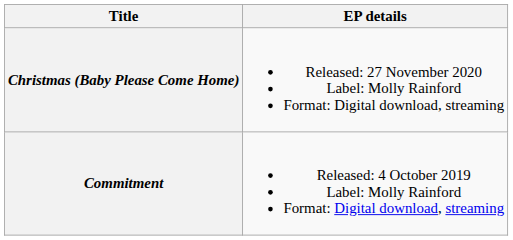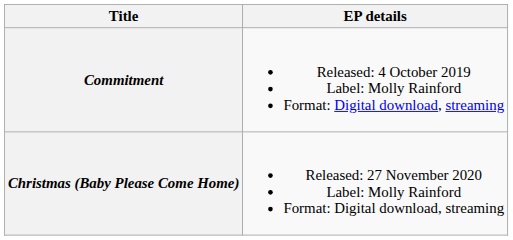 <table class="wikitable plainrowheaders" style="text-align:center;">
 <tr>
 <th scope="col">Title</th>
 <th scope="col">EP details</th>
 </tr>
 <tr>
+<th scope="row"><em>Commitment</em></th>
+<td><br><ul><li>Released: 4 October 2019</li><li>Label: Molly Rainford</li><li>Format: <a href='#'>Digital download</a>, <a href='#'>streaming</a></li></ul></td>
+</tr>
+<tr>
 <th scope="row"><em>Christmas (Baby Please Come Home)</em></th>
 <td><br><ul><li>Released: 27 November 2020</li><li>Label: Molly Rainford</li><li>Format: Digital download, streaming</li></ul></td>
 </tr>
-<tr>
-<th scope="row"><em>Commitment</em></th>
-<td><br><ul><li>Released: 4 October 2019</li><li>Label: Molly Rainford</li><li>Format: <a href='#'>Digital download</a>, <a href='#'>streaming</a></li></ul></td>
-</tr>
 </table>
